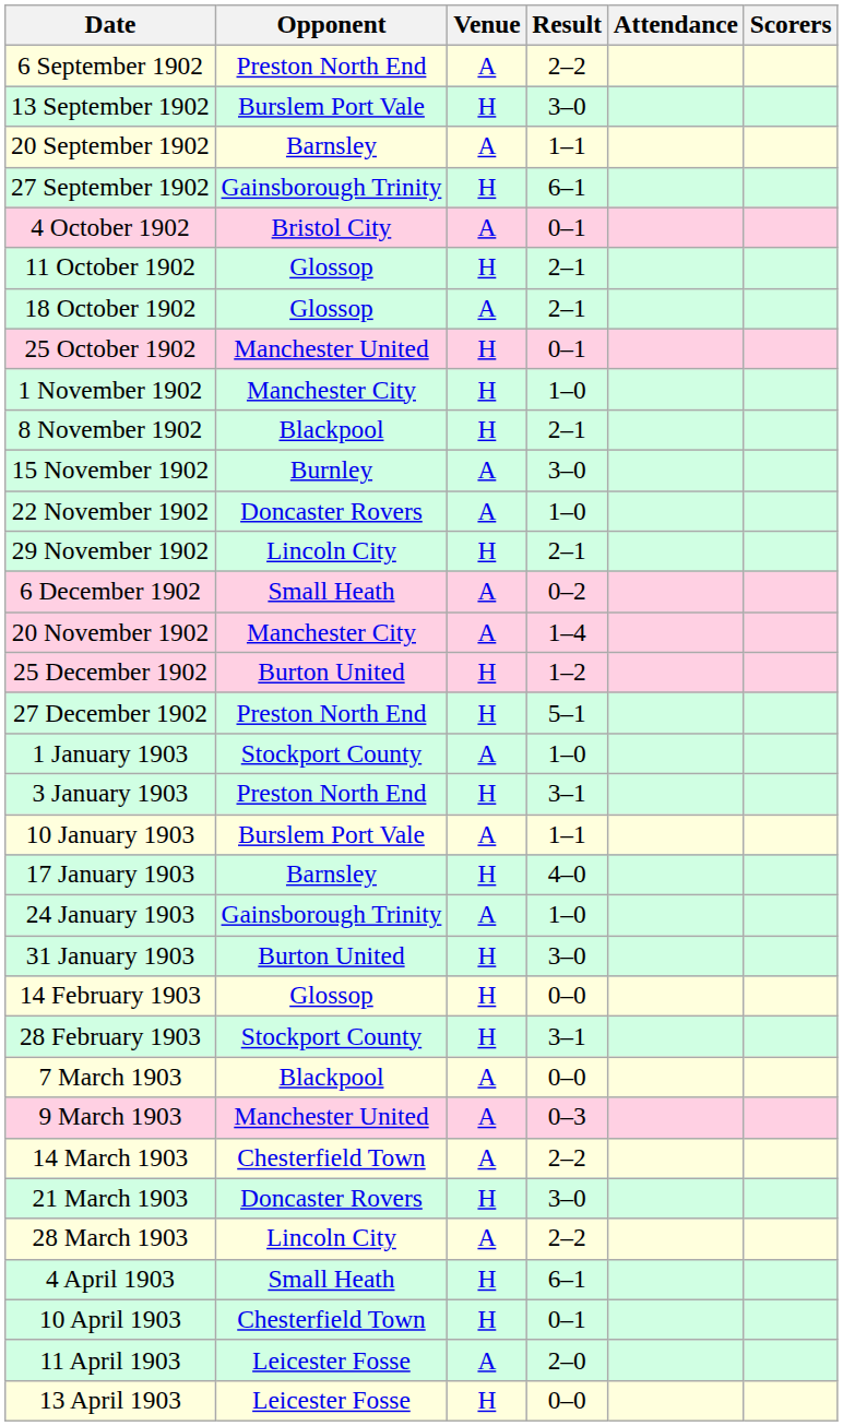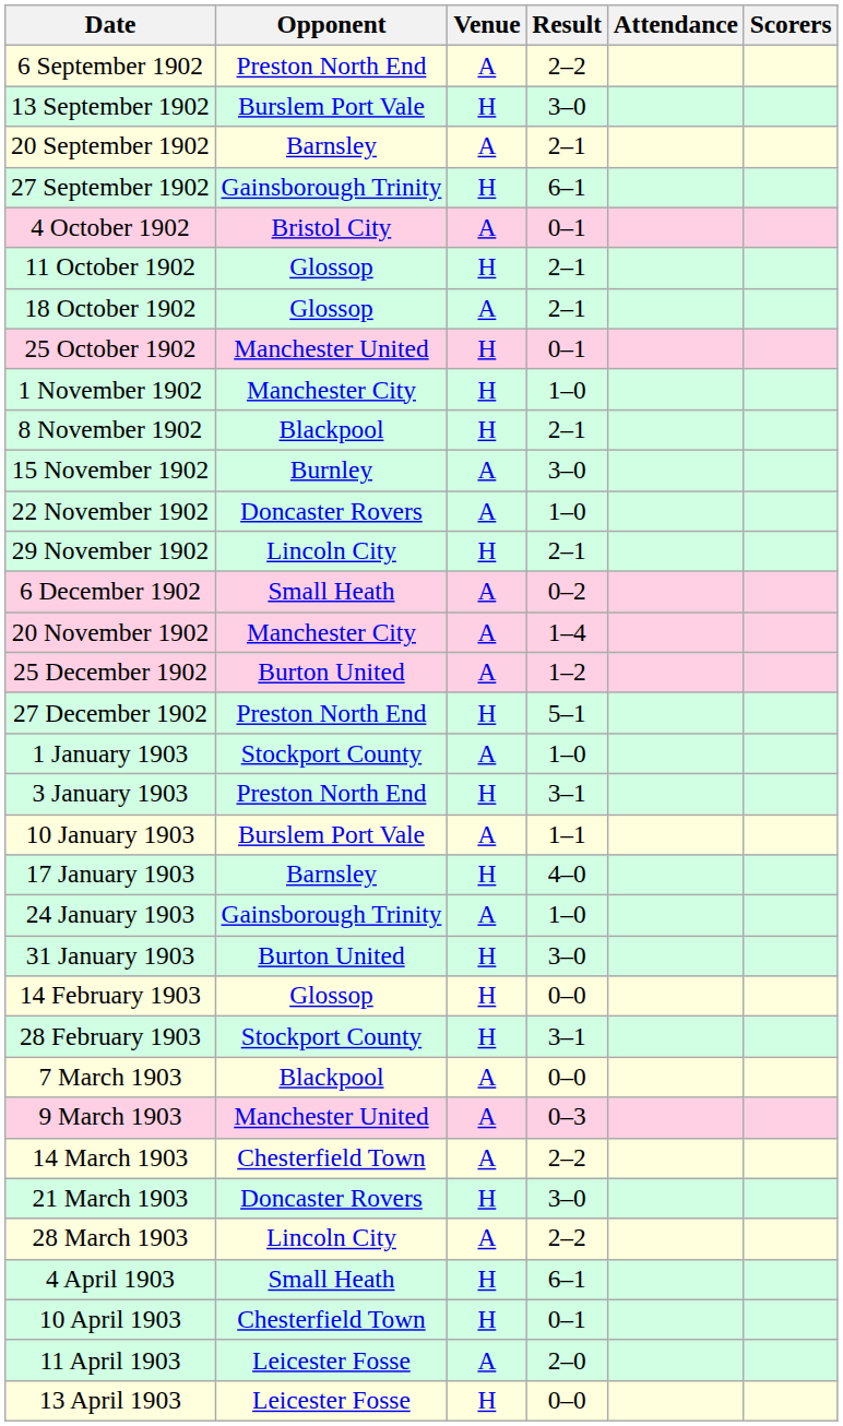 <table class="wikitable sortable" style="text-align:center;">
 <tr>
 <th>Date</th>
 <th>Opponent</th>
 <th>Venue</th>
 <th>Result</th>
 <th>Attendance</th>
 <th>Scorers</th>
 </tr>
 <tr style="background:#ffffdd;">
 <td>6 September 1902</td>
 <td><a href='#'>Preston North End</a></td>
 <td><a href='#'>A</a></td>
 <td>2–2</td>
 <td></td>
 <td></td>
 </tr>
 <tr style="background:#d0ffe3;">
 <td>13 September 1902</td>
 <td><a href='#'>Burslem Port Vale</a></td>
 <td><a href='#'>H</a></td>
 <td>3–0</td>
 <td></td>
 <td></td>
 </tr>
 <tr style="background:#ffffdd;">
 <td>20 September 1902</td>
 <td><a href='#'>Barnsley</a></td>
 <td><a href='#'>A</a></td>
-<td>1–1</td>
+<td>2–1</td>
 <td></td>
 <td></td>
 </tr>
 <tr style="background:#d0ffe3;">
 <td>27 September 1902</td>
 <td><a href='#'>Gainsborough Trinity</a></td>
 <td><a href='#'>H</a></td>
 <td>6–1</td>
 <td></td>
 <td></td>
 </tr>
 <tr style="background:#ffd0e3;">
 <td>4 October 1902</td>
 <td><a href='#'>Bristol City</a></td>
 <td><a href='#'>A</a></td>
 <td>0–1</td>
 <td></td>
 <td></td>
 </tr>
 <tr style="background:#d0ffe3;">
 <td>11 October 1902</td>
 <td><a href='#'>Glossop</a></td>
 <td><a href='#'>H</a></td>
 <td>2–1</td>
 <td></td>
 <td></td>
 </tr>
 <tr style="background:#d0ffe3;">
 <td>18 October 1902</td>
 <td><a href='#'>Glossop</a></td>
 <td><a href='#'>A</a></td>
 <td>2–1</td>
 <td></td>
 <td></td>
 </tr>
 <tr style="background:#ffd0e3;">
 <td>25 October 1902</td>
 <td><a href='#'>Manchester United</a></td>
 <td><a href='#'>H</a></td>
 <td>0–1</td>
 <td></td>
 <td></td>
 </tr>
 <tr style="background:#d0ffe3;">
 <td>1 November 1902</td>
 <td><a href='#'>Manchester City</a></td>
 <td><a href='#'>H</a></td>
 <td>1–0</td>
 <td></td>
 <td></td>
 </tr>
 <tr style="background:#d0ffe3;">
 <td>8 November 1902</td>
 <td><a href='#'>Blackpool</a></td>
 <td><a href='#'>H</a></td>
 <td>2–1</td>
 <td></td>
 <td></td>
 </tr>
 <tr style="background:#d0ffe3;">
 <td>15 November 1902</td>
 <td><a href='#'>Burnley</a></td>
 <td><a href='#'>A</a></td>
 <td>3–0</td>
 <td></td>
 <td></td>
 </tr>
 <tr style="background:#d0ffe3;">
 <td>22 November 1902</td>
 <td><a href='#'>Doncaster Rovers</a></td>
 <td><a href='#'>A</a></td>
 <td>1–0</td>
 <td></td>
 <td></td>
 </tr>
 <tr style="background:#d0ffe3;">
 <td>29 November 1902</td>
 <td><a href='#'>Lincoln City</a></td>
 <td><a href='#'>H</a></td>
 <td>2–1</td>
 <td></td>
 <td></td>
 </tr>
 <tr style="background:#ffd0e3;">
 <td>6 December 1902</td>
 <td><a href='#'>Small Heath</a></td>
 <td><a href='#'>A</a></td>
 <td>0–2</td>
 <td></td>
 <td></td>
 </tr>
 <tr style="background:#ffd0e3;">
 <td>20 November 1902</td>
 <td><a href='#'>Manchester City</a></td>
 <td><a href='#'>A</a></td>
 <td>1–4</td>
 <td></td>
 <td></td>
 </tr>
 <tr style="background:#ffd0e3;">
 <td>25 December 1902</td>
 <td><a href='#'>Burton United</a></td>
-<td><a href='#'>H</a></td>
+<td><a href='#'>A</a></td>
 <td>1–2</td>
 <td></td>
 <td></td>
 </tr>
 <tr style="background:#d0ffe3;">
 <td>27 December 1902</td>
 <td><a href='#'>Preston North End</a></td>
 <td><a href='#'>H</a></td>
 <td>5–1</td>
 <td></td>
 <td></td>
 </tr>
 <tr style="background:#d0ffe3;">
 <td>1 January 1903</td>
 <td><a href='#'>Stockport County</a></td>
 <td><a href='#'>A</a></td>
 <td>1–0</td>
 <td></td>
 <td></td>
 </tr>
 <tr style="background:#d0ffe3;">
 <td>3 January 1903</td>
 <td><a href='#'>Preston North End</a></td>
 <td><a href='#'>H</a></td>
 <td>3–1</td>
 <td></td>
 <td></td>
 </tr>
 <tr style="background:#ffffdd;">
 <td>10 January 1903</td>
 <td><a href='#'>Burslem Port Vale</a></td>
 <td><a href='#'>A</a></td>
 <td>1–1</td>
 <td></td>
 <td></td>
 </tr>
 <tr style="background:#d0ffe3;">
 <td>17 January 1903</td>
 <td><a href='#'>Barnsley</a></td>
 <td><a href='#'>H</a></td>
 <td>4–0</td>
 <td></td>
 <td></td>
 </tr>
 <tr style="background:#d0ffe3;">
 <td>24 January 1903</td>
 <td><a href='#'>Gainsborough Trinity</a></td>
 <td><a href='#'>A</a></td>
 <td>1–0</td>
 <td></td>
 <td></td>
 </tr>
 <tr style="background:#d0ffe3;">
 <td>31 January 1903</td>
 <td><a href='#'>Burton United</a></td>
 <td><a href='#'>H</a></td>
 <td>3–0</td>
 <td></td>
 <td></td>
 </tr>
 <tr style="background:#ffffdd;">
 <td>14 February 1903</td>
 <td><a href='#'>Glossop</a></td>
 <td><a href='#'>H</a></td>
 <td>0–0</td>
 <td></td>
 <td></td>
 </tr>
 <tr style="background:#d0ffe3;">
 <td>28 February 1903</td>
 <td><a href='#'>Stockport County</a></td>
 <td><a href='#'>H</a></td>
 <td>3–1</td>
 <td></td>
 <td></td>
 </tr>
 <tr style="background:#ffffdd;">
 <td>7 March 1903</td>
 <td><a href='#'>Blackpool</a></td>
 <td><a href='#'>A</a></td>
 <td>0–0</td>
 <td></td>
 <td></td>
 </tr>
 <tr style="background:#ffd0e3;">
 <td>9 March 1903</td>
 <td><a href='#'>Manchester United</a></td>
 <td><a href='#'>A</a></td>
 <td>0–3</td>
 <td></td>
 <td></td>
 </tr>
 <tr style="background:#ffffdd;">
 <td>14 March 1903</td>
 <td><a href='#'>Chesterfield Town</a></td>
 <td><a href='#'>A</a></td>
 <td>2–2</td>
 <td></td>
 <td></td>
 </tr>
 <tr style="background:#d0ffe3;">
 <td>21 March 1903</td>
 <td><a href='#'>Doncaster Rovers</a></td>
 <td><a href='#'>H</a></td>
 <td>3–0</td>
 <td></td>
 <td></td>
 </tr>
 <tr style="background:#ffffdd;">
 <td>28 March 1903</td>
 <td><a href='#'>Lincoln City</a></td>
 <td><a href='#'>A</a></td>
 <td>2–2</td>
 <td></td>
 <td></td>
 </tr>
 <tr style="background:#d0ffe3;">
 <td>4 April 1903</td>
 <td><a href='#'>Small Heath</a></td>
 <td><a href='#'>H</a></td>
 <td>6–1</td>
 <td></td>
 <td></td>
 </tr>
 <tr style="background:#d0ffe3;">
 <td>10 April 1903</td>
 <td><a href='#'>Chesterfield Town</a></td>
 <td><a href='#'>H</a></td>
 <td>0–1</td>
 <td></td>
 <td></td>
 </tr>
 <tr style="background:#d0ffe3;">
 <td>11 April 1903</td>
 <td><a href='#'>Leicester Fosse</a></td>
 <td><a href='#'>A</a></td>
 <td>2–0</td>
 <td></td>
 <td></td>
 </tr>
 <tr style="background:#ffffdd;">
 <td>13 April 1903</td>
 <td><a href='#'>Leicester Fosse</a></td>
 <td><a href='#'>H</a></td>
 <td>0–0</td>
 <td></td>
 <td></td>
 </tr>
 </table>
